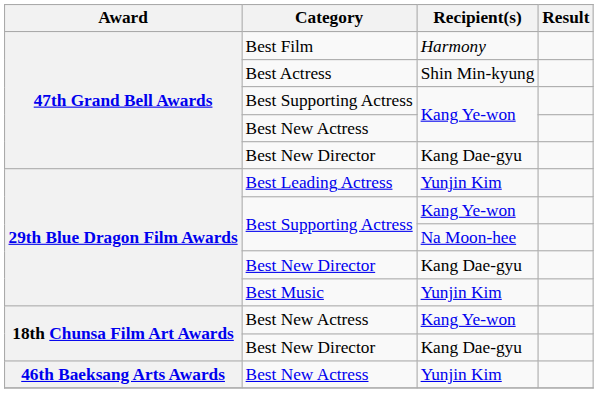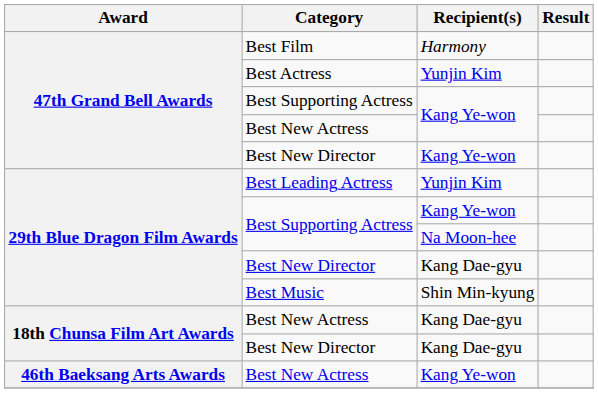 <table class="wikitable plainrowheaders sortable">
 <tr>
 <th scope="col">Award</th>
 <th scope="col">Category</th>
 <th scope="col">Recipient(s)</th>
 <th scope="col">Result</th>
 </tr>
 <tr>
 <th rowspan="5" scope="row"><a href='#'>47th Grand Bell Awards</a></th>
 <td>Best Film</td>
 <td><em>Harmony</em></td>
 <td></td>
 </tr>
 <tr>
 <td>Best Actress</td>
-<td>Shin Min-kyung</td>
+<td><a href='#'>Yunjin Kim</a></td>
 <td></td>
 </tr>
 <tr>
 <td>Best Supporting Actress</td>
 <td rowspan="2"><a href='#'>Kang Ye-won</a></td>
 <td></td>
 </tr>
 <tr>
 <td>Best New Actress</td>
 <td></td>
 </tr>
 <tr>
 <td>Best New Director</td>
-<td>Kang Dae-gyu</td>
+<td><a href='#'>Kang Ye-won</a></td>
 <td></td>
 </tr>
 <tr>
 <th rowspan="5" scope="row"><a href='#'>29th Blue Dragon Film Awards</a></th>
 <td><a href='#'>Best Leading Actress</a></td>
 <td><a href='#'>Yunjin Kim</a></td>
 <td></td>
 </tr>
 <tr>
 <td rowspan="2"><a href='#'>Best Supporting Actress</a></td>
 <td><a href='#'>Kang Ye-won</a></td>
 <td></td>
 </tr>
 <tr>
 <td><a href='#'>Na Moon-hee</a></td>
 <td></td>
 </tr>
 <tr>
 <td><a href='#'>Best New Director</a></td>
 <td>Kang Dae-gyu</td>
 <td></td>
 </tr>
 <tr>
 <td><a href='#'>Best Music</a></td>
-<td><a href='#'>Yunjin Kim</a></td>
+<td>Shin Min-kyung</td>
 <td></td>
 </tr>
 <tr>
 <th rowspan="2" scope="row">18th <a href='#'>Chunsa Film Art Awards</a></th>
 <td>Best New Actress</td>
-<td><a href='#'>Kang Ye-won</a></td>
+<td>Kang Dae-gyu</td>
 <td></td>
 </tr>
 <tr>
 <td>Best New Director</td>
 <td>Kang Dae-gyu</td>
 <td></td>
 </tr>
 <tr>
 <th scope="row"><a href='#'>46th Baeksang Arts Awards</a></th>
 <td><a href='#'>Best New Actress</a></td>
-<td><a href='#'>Yunjin Kim</a></td>
+<td><a href='#'>Kang Ye-won</a></td>
 <td></td>
 </tr>
 <tr>
 </tr>
 </table>
